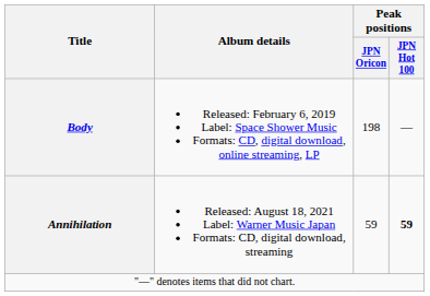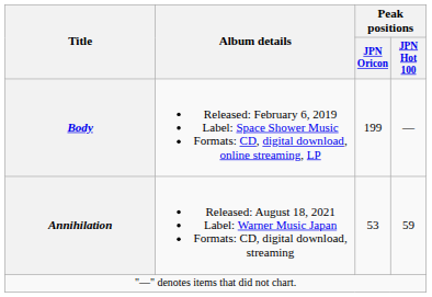 <table class="wikitable plainrowheaders" style="text-align:center;">
 <tr>
 <th style="width:12em;" rowspan="2">Title</th>
 <th style="width:16em;" rowspan="2">Album details</th>
 <th colspan="2">Peak positions</th>
 </tr>
 <tr>
 <th style="width:3em;font-size:85%"><a href='#'>JPN<br>Oricon</a><br></th>
 <th style="width:3em;font-size:85%"><a href='#'>JPN<br>Hot 100</a><br></th>
 </tr>
 <tr>
 <th scope="row"><em><a href='#'>Body</a></em></th>
 <td><br><ul><li>Released: February 6, 2019</li><li>Label: <a href='#'>Space Shower Music</a></li><li>Formats: <a href='#'>CD</a>, <a href='#'>digital download</a>, <a href='#'>online streaming</a>, <a href='#'>LP</a></li></ul></td>
-<td>198</td>
+<td>199</td>
 <td>—</td>
 </tr>
 <tr>
 <th scope="row"><em>Annihilation</em></th>
 <td><br><ul><li>Released: August 18, 2021</li><li>Label: <a href='#'>Warner Music Japan</a></li><li>Formats: CD, digital download, streaming</li></ul></td>
+<td>53</td>
 <td>59</td>
-<td><strong>59</strong></td>
 </tr>
 <tr>
 <td colspan="12" align="center" style="font-size:90%;">"—" denotes items that did not chart.</td>
 </tr>
 </table>
